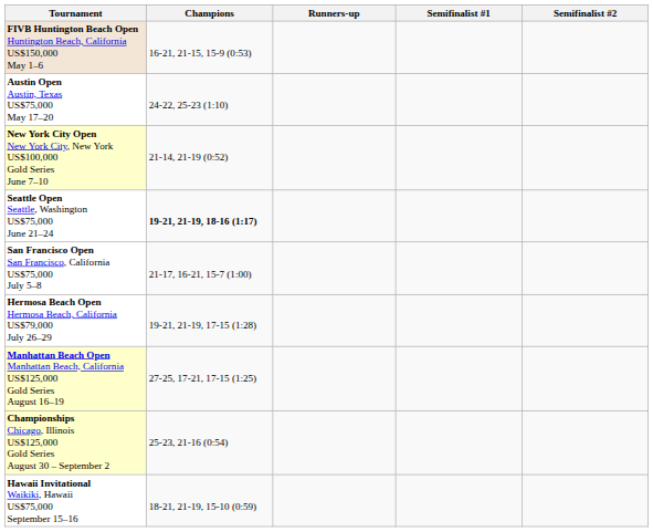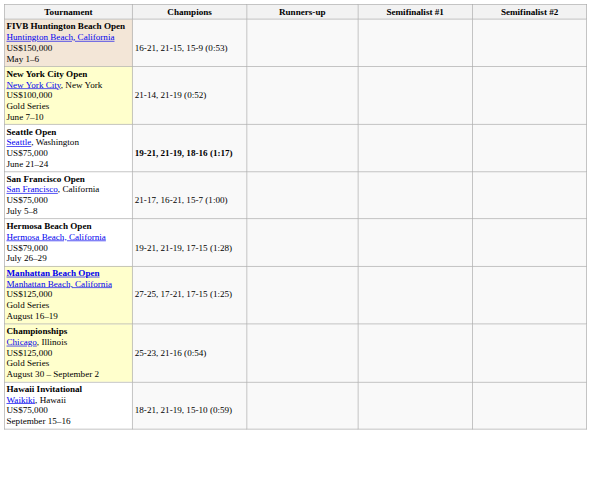 <table class=wikitable style=font-size:85%>
 <tr>
 <th width=230>Tournament</th>
 <th width=210>Champions</th>
 <th width=210>Runners-up</th>
 <th width=210>Semifinalist #1</th>
 <th width=210>Semifinalist #2</th>
 </tr>
 <tr valign=top>
 <td style="background:#F3E6D7;"><strong>FIVB Huntington Beach Open</strong><br><a href='#'>Huntington Beach, California</a><br>US$150,000<br>May 1–6</td>
 <td><br><br>16-21, 21-15, 15-9 (0:53)</td>
-<td><br></td>
-<td><br></td>
-<td><br></td>
-</tr>
-<tr valign=top>
-<td style="background:#ffffff;"><strong>Austin Open</strong><br><a href='#'>Austin, Texas</a><br>US$75,000<br>May 17–20</td>
-<td><br><br>24-22, 25-23 (1:10)</td>
 <td><br></td>
 <td><br></td>
 <td><br></td>
 </tr>
 <tr valign=top>
 <td style="background:#ffc;"><strong>New York City Open</strong><br><a href='#'>New York City</a>, New York<br>US$100,000<br>Gold Series<br>June 7–10</td>
 <td><br><br>21-14, 21-19 (0:52)</td>
 <td><br></td>
 <td><br></td>
 <td><br></td>
 </tr>
 <tr valign=top>
 <td style="background:#ffffff;"><strong>Seattle Open</strong><br><a href='#'>Seattle</a>, Washington<br>US$75,000<br>June 21–24</td>
 <td><strong><br><br>19-21, 21-19, 18-16 (1:17)</strong></td>
 <td><br></td>
 <td><br></td>
 <td><br></td>
 </tr>
 <tr valign=top>
 <td style="background:#ffffff;"><strong>San Francisco Open</strong><br><a href='#'>San Francisco</a>, California<br>US$75,000<br>July 5–8</td>
 <td><br><br>21-17, 16-21, 15-7 (1:00)</td>
 <td><br></td>
 <td><br></td>
 <td><br></td>
 </tr>
 <tr valign=top>
 <td style="background:#ffffff;"><strong>Hermosa Beach Open</strong><br><a href='#'>Hermosa Beach, California</a><br>US$79,000<br>July 26–29</td>
 <td><br><br>19-21, 21-19, 17-15 (1:28)</td>
 <td><br></td>
 <td><br></td>
 <td><br></td>
 </tr>
 <tr valign=top>
 <td style="background:#ffc;"><strong><a href='#'>Manhattan Beach Open</a></strong><br><a href='#'>Manhattan Beach, California</a><br>US$125,000<br>Gold Series<br>August 16–19</td>
 <td><br><br>27-25, 17-21, 17-15 (1:25)</td>
 <td><br></td>
 <td><br></td>
 <td><br></td>
 </tr>
 <tr valign=top>
 <td style="background:#ffc;"><strong>Championships</strong><br><a href='#'>Chicago</a>, Illinois<br>US$125,000<br>Gold Series<br>August 30 – September 2</td>
 <td><br><br>25-23, 21-16 (0:54)</td>
 <td><br></td>
 <td><br></td>
 <td><br></td>
 </tr>
 <tr valign=top>
 <td style="background:#ffffff;"><strong>Hawaii Invitational</strong><br><a href='#'>Waikiki</a>, Hawaii<br>US$75,000<br>September 15–16</td>
 <td><br><br>18-21, 21-19, 15-10 (0:59)</td>
 <td><br></td>
 <td><br></td>
 <td><br></td>
 </tr>
 </table>
